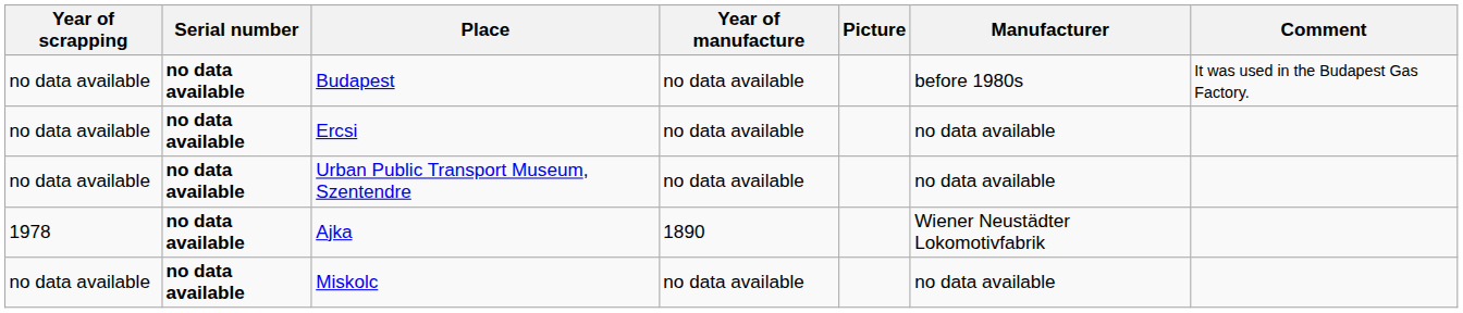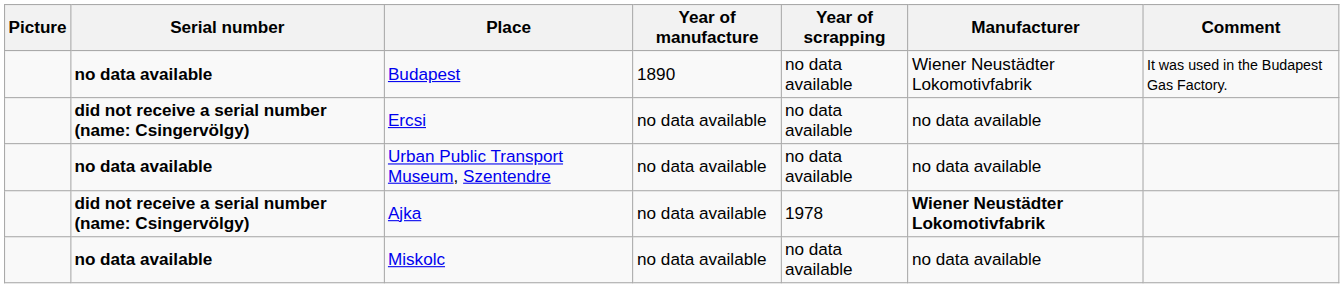 <table class=wikitable>
 <tr>
-<th bgcolor="#CEDFF2">Year of scrapping</th>
+<th bgcolor="#CEDFF2">Picture</th>
 <th bgcolor="#CEDFF2">Serial number</th>
 <th bgcolor="#CEDFF2">Place</th>
 <th bgcolor="#CEDFF2">Year of manufacture</th>
-<th bgcolor="#CEDFF2">Picture</th>
+<th bgcolor="#CEDFF2">Year of scrapping</th>
 <th bgcolor="#CEDFF2">Manufacturer</th>
 <th bgcolor="#CEDFF2">Comment</th>
 </tr>
 <tr>
-<td>no data available</td>
+<td></td>
 <td><strong>no data available</strong></td>
 <td><a href='#'>Budapest</a></td>
+<td>1890</td>
 <td>no data available</td>
-<td></td>
-<td>before 1980s</td>
+<td>Wiener Neustädter Lokomotivfabrik</td>
 <td><small>It was used in the Budapest Gas Factory.</small></td>
 </tr>
 <tr>
-<td>no data available</td>
-<td><strong>no data available</strong></td>
+<td></td>
+<td><strong>did not receive a serial number (name: Csingervölgy)</strong></td>
 <td><a href='#'>Ercsi</a></td>
 <td>no data available</td>
-<td></td>
+<td>no data available</td>
 <td>no data available</td>
 <td><small></small></td>
 </tr>
 <tr>
-<td>no data available</td>
+<td></td>
 <td><strong>no data available</strong></td>
 <td><a href='#'>Urban Public Transport Museum</a>, <a href='#'>Szentendre</a></td>
 <td>no data available</td>
-<td></td>
+<td>no data available</td>
 <td>no data available</td>
 <td><small></small></td>
 </tr>
 <tr>
+<td></td>
+<td><strong>did not receive a serial number (name: Csingervölgy)</strong></td>
+<td><a href='#'>Ajka</a></td>
+<td>no data available</td>
 <td>1978</td>
-<td><strong>no data available</strong></td>
-<td><a href='#'>Ajka</a></td>
-<td>1890</td>
-<td></td>
-<td>Wiener Neustädter Lokomotivfabrik</td>
+<td><strong>Wiener Neustädter Lokomotivfabrik</strong></td>
 <td><small></small></td>
 </tr>
 <tr>
-<td>no data available</td>
+<td></td>
 <td><strong>no data available</strong></td>
 <td><a href='#'>Miskolc</a></td>
 <td>no data available</td>
-<td></td>
+<td>no data available</td>
 <td>no data available</td>
 <td><small></small></td>
 </tr>
 </table>
